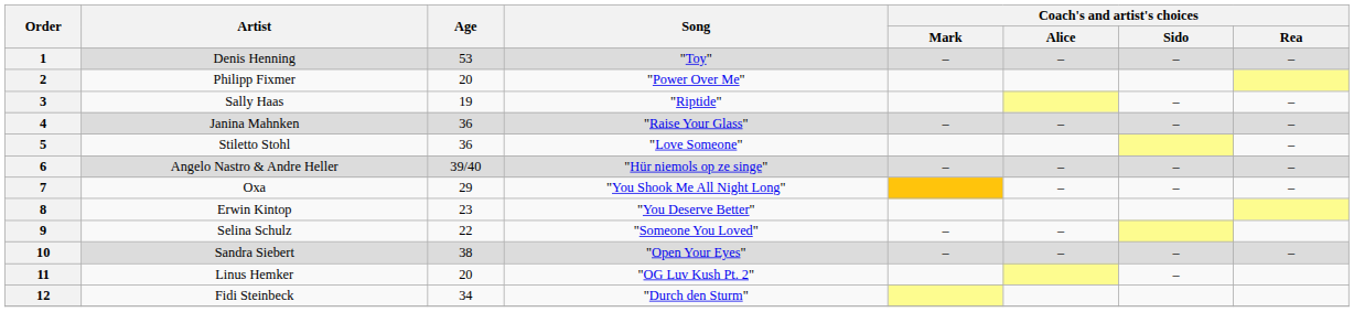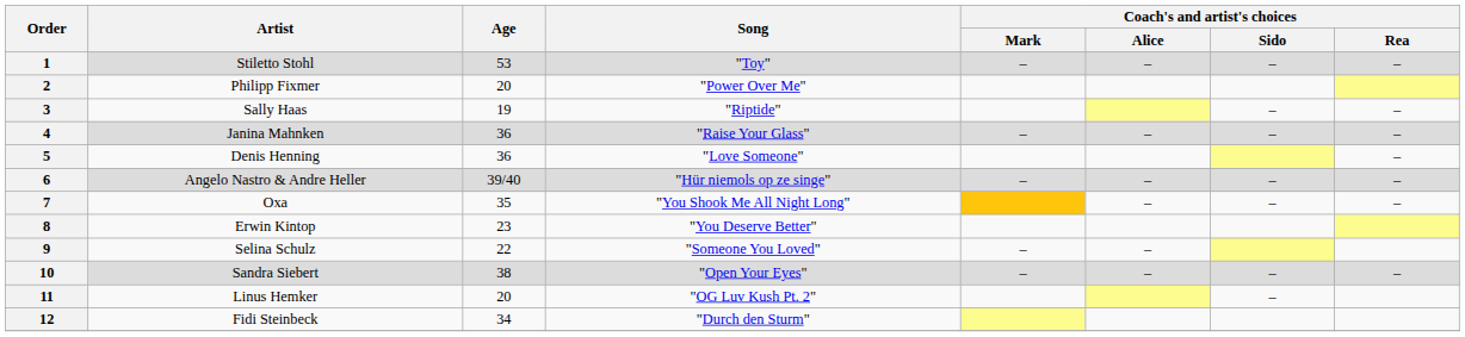 <table class="wikitable" style="text-align:center; width:100%;">
 <tr>
 <th scope="col" rowspan="2" style="width:04%;">Order</th>
 <th scope="col" rowspan="2" style="width:18%;">Artist</th>
 <th scope="col" rowspan="2" style="width:04%;">Age</th>
 <th scope="col" rowspan="2" style="width:20%;">Song</th>
 <th scope="col" colspan="4" style="width:24%;">Coach's and artist's choices</th>
 </tr>
 <tr>
 <th style="width:06%;">Mark</th>
 <th style="width:06%;">Alice</th>
 <th style="width:06%;">Sido</th>
 <th style="width:06%;">Rea</th>
 </tr>
 <tr style="background: #dcdcdc;" |>
 <th>1</th>
-<td>Denis Henning</td>
+<td>Stiletto Stohl</td>
 <td>53</td>
 <td>"<a href='#'>Toy</a>"</td>
 <td>–</td>
 <td>–</td>
 <td>–</td>
 <td>–</td>
 </tr>
 <tr>
 <th>2</th>
 <td>Philipp Fixmer</td>
 <td>20</td>
 <td>"<a href='#'>Power Over Me</a>"</td>
 <td><strong></strong></td>
 <td><strong></strong></td>
 <td><strong></strong></td>
 <td style="background: #fdfc8f;"><strong></strong></td>
 </tr>
 <tr>
 <th>3</th>
 <td>Sally Haas</td>
 <td>19</td>
 <td>"<a href='#'>Riptide</a>"</td>
 <td><strong></strong></td>
 <td style="background: #fdfc8f;"><strong></strong></td>
 <td>–</td>
 <td>–</td>
 </tr>
 <tr style="background: #dcdcdc;" |>
 <th>4</th>
 <td>Janina Mahnken</td>
 <td>36</td>
 <td>"<a href='#'>Raise Your Glass</a>"</td>
 <td>–</td>
 <td>–</td>
 <td>–</td>
 <td>–</td>
 </tr>
 <tr>
 <th>5</th>
-<td>Stiletto Stohl</td>
+<td>Denis Henning</td>
 <td>36</td>
 <td>"<a href='#'>Love Someone</a>"</td>
 <td><strong></strong></td>
 <td><strong></strong></td>
 <td style="background: #fdfc8f;"><strong></strong></td>
 <td>–</td>
 </tr>
 <tr style="background: #dcdcdc;" |>
 <th>6</th>
 <td>Angelo Nastro & Andre Heller</td>
 <td>39/40</td>
 <td>"<a href='#'>Hür niemols op ze singe</a>"</td>
 <td>–</td>
 <td>–</td>
 <td>–</td>
 <td>–</td>
 </tr>
 <tr>
 <th>7</th>
 <td>Oxa</td>
-<td>29</td>
+<td>35</td>
 <td>"<a href='#'>You Shook Me All Night Long</a>"</td>
 <td style="background: #ffc40c;"><strong></strong></td>
 <td>–</td>
 <td>–</td>
 <td>–</td>
 </tr>
 <tr>
 <th>8</th>
 <td>Erwin Kintop</td>
 <td>23</td>
 <td>"<a href='#'>You Deserve Better</a>"</td>
 <td><strong></strong></td>
 <td><strong></strong></td>
 <td><strong></strong></td>
 <td style="background: #fdfc8f;"><strong></strong></td>
 </tr>
 <tr>
 <th>9</th>
 <td>Selina Schulz</td>
 <td>22</td>
 <td>"<a href='#'>Someone You Loved</a>"</td>
 <td>–</td>
 <td>–</td>
 <td style="background: #fdfc8f;"><strong></strong></td>
 <td><strong></strong></td>
 </tr>
 <tr style="background: #dcdcdc;" |>
 <th>10</th>
 <td>Sandra Siebert</td>
 <td>38</td>
 <td>"<a href='#'>Open Your Eyes</a>"</td>
 <td>–</td>
 <td>–</td>
 <td>–</td>
 <td>–</td>
 </tr>
 <tr>
 <th>11</th>
 <td>Linus Hemker</td>
 <td>20</td>
 <td>"<a href='#'>OG Luv Kush Pt. 2</a>"</td>
 <td><strong></strong></td>
 <td style="background: #fdfc8f;"><strong></strong></td>
 <td>–</td>
 <td><strong></strong></td>
 </tr>
 <tr>
 <th>12</th>
 <td>Fidi Steinbeck</td>
 <td>34</td>
 <td>"<a href='#'>Durch den Sturm</a>"</td>
 <td style="background: #fdfc8f;"><strong></strong></td>
 <td><strong></strong></td>
 <td><strong></strong></td>
 <td><strong></strong></td>
 </tr>
 <tr>
 </tr>
 </table>
